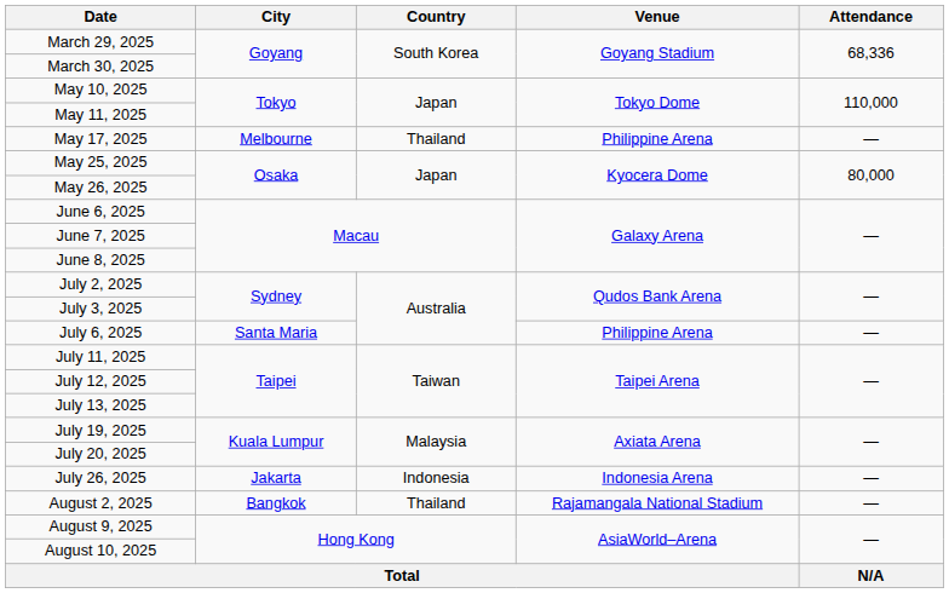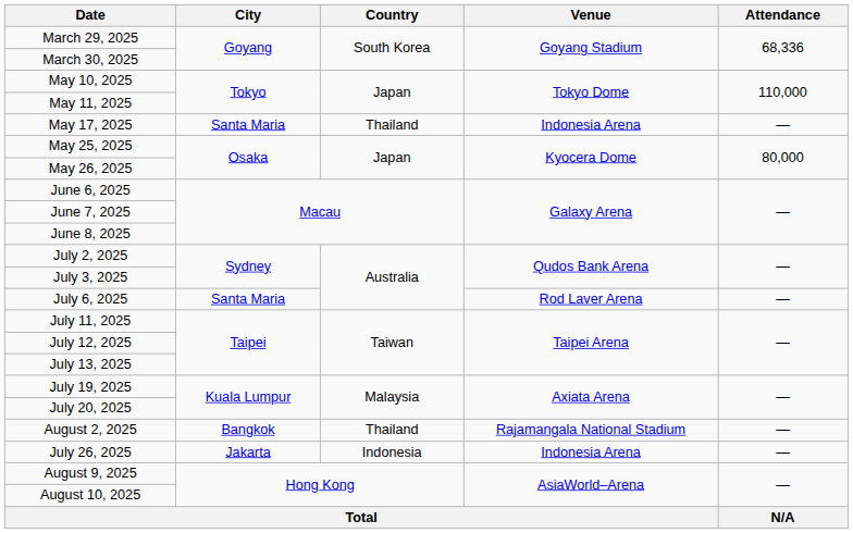 <table class="wikitable plainrowheaders" style="text-align:center;">
 <tr>
 <th scope="col" style="width:12em;">Date</th>
 <th scope="col" style="width:10em;">City</th>
 <th scope="col" style="width:10em;">Country</th>
 <th scope="col" style="width:18em;">Venue</th>
 <th scope="col" style="width:9em;">Attendance</th>
 </tr>
 <tr>
 <td scope="row" style="text-align:center">March 29, 2025</td>
 <td rowspan="2"><a href='#'>Goyang</a></td>
 <td rowspan="2">South Korea</td>
 <td rowspan="2"><a href='#'>Goyang Stadium</a></td>
 <td rowspan="2">68,336</td>
 </tr>
 <tr>
 <td scope="row" style="text-align:center">March 30, 2025</td>
 </tr>
 <tr>
 <td scope="row" style="text-align:center">May 10, 2025</td>
 <td rowspan="2"><a href='#'>Tokyo</a></td>
 <td rowspan="2">Japan</td>
 <td rowspan="2"><a href='#'>Tokyo Dome</a></td>
 <td rowspan="2">110,000</td>
 </tr>
 <tr>
 <td scope="row" style="text-align:center">May 11, 2025</td>
 </tr>
 <tr>
 <td scope="row" style="text-align:center">May 17, 2025</td>
-<td><a href='#'>Melbourne</a></td>
+<td><a href='#'>Santa Maria</a></td>
 <td>Thailand</td>
-<td><a href='#'>Philippine Arena</a></td>
+<td><a href='#'>Indonesia Arena</a></td>
 <td>—</td>
 </tr>
 <tr>
 <td scope="row" style="text-align:center">May 25, 2025</td>
 <td rowspan="2"><a href='#'>Osaka</a></td>
 <td rowspan="2">Japan</td>
 <td rowspan="2"><a href='#'>Kyocera Dome</a></td>
 <td rowspan="2">80,000</td>
 </tr>
 <tr>
 <td scope="row" style="text-align:center">May 26, 2025</td>
 </tr>
 <tr>
 <td scope="row" style="text-align:center">June 6, 2025</td>
 <td colspan="2" rowspan="3"><a href='#'>Macau</a></td>
 <td rowspan="3"><a href='#'>Galaxy Arena</a></td>
 <td rowspan="3">—</td>
 </tr>
 <tr>
 <td scope="row" style="text-align:center">June 7, 2025</td>
 </tr>
 <tr>
 <td scope="row" style="text-align:center">June 8, 2025</td>
 </tr>
 <tr>
 <td style="text-align: center;">July 2, 2025</td>
 <td rowspan="2"><a href='#'>Sydney</a></td>
 <td rowspan="3">Australia</td>
 <td rowspan="2"><a href='#'>Qudos Bank Arena</a></td>
 <td rowspan="2">—</td>
 </tr>
 <tr>
 <td style="text-align: center;">July 3, 2025</td>
 </tr>
 <tr>
 <td style="text-align: center;">July 6, 2025</td>
 <td><a href='#'>Santa Maria</a></td>
-<td><a href='#'>Philippine Arena</a></td>
+<td><a href='#'>Rod Laver Arena</a></td>
 <td>—</td>
 </tr>
 <tr>
 <td scope="row" style="text-align:center">July 11, 2025</td>
 <td rowspan="3"><a href='#'>Taipei</a></td>
 <td rowspan="3">Taiwan</td>
 <td rowspan="3"><a href='#'>Taipei Arena</a></td>
 <td rowspan="3">—</td>
 </tr>
 <tr>
 <td scope="row" style="text-align:center">July 12, 2025</td>
 </tr>
 <tr>
 <td scope="row" style="text-align:center">July 13, 2025</td>
 </tr>
 <tr>
 <td scope="row" style="text-align:center">July 19, 2025</td>
 <td rowspan="2"><a href='#'>Kuala Lumpur</a></td>
 <td rowspan="2">Malaysia</td>
 <td rowspan="2"><a href='#'>Axiata Arena</a></td>
 <td rowspan="2">—</td>
 </tr>
 <tr>
 <td scope="row" style="text-align:center">July 20, 2025</td>
 </tr>
 <tr>
+<td>August 2, 2025</td>
+<td><a href='#'>Bangkok</a></td>
+<td>Thailand</td>
+<td><a href='#'>Rajamangala National Stadium</a></td>
+<td>—</td>
+</tr>
+<tr>
 <td scope="row" style="text-align:center">July 26, 2025</td>
 <td><a href='#'>Jakarta</a></td>
 <td>Indonesia</td>
 <td><a href='#'>Indonesia Arena</a></td>
-<td>—</td>
-</tr>
-<tr>
-<td>August 2, 2025</td>
-<td><a href='#'>Bangkok</a></td>
-<td>Thailand</td>
-<td><a href='#'>Rajamangala National Stadium</a></td>
 <td>—</td>
 </tr>
 <tr>
 <td scope="row" style="text-align:center">August 9, 2025</td>
 <td colspan="2" rowspan="2"><a href='#'>Hong Kong</a></td>
 <td rowspan="2"><a href='#'>AsiaWorld–Arena</a></td>
 <td rowspan="2">—</td>
 </tr>
 <tr>
 <td scope="row" style="text-align:center">August 10, 2025</td>
 </tr>
 <tr>
 <th colspan="4">Total</th>
 <th>N/A</th>
 </tr>
 </table>
